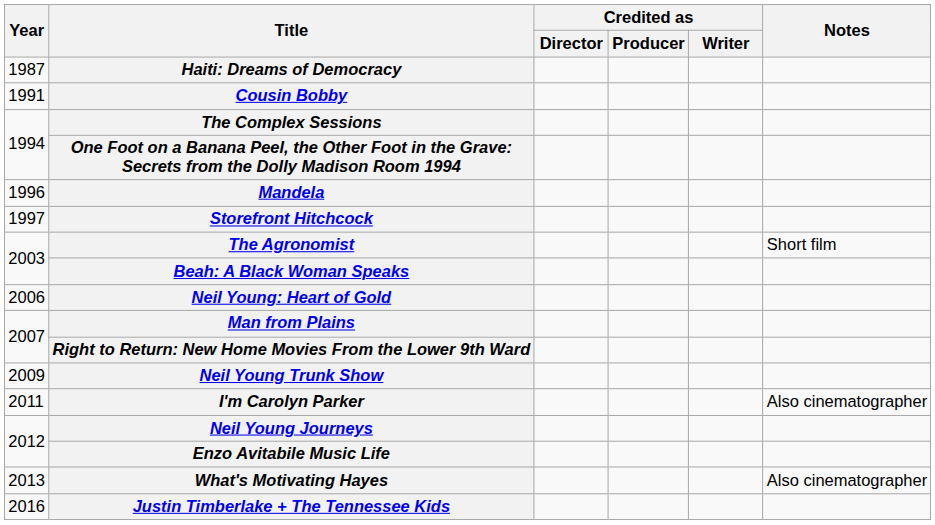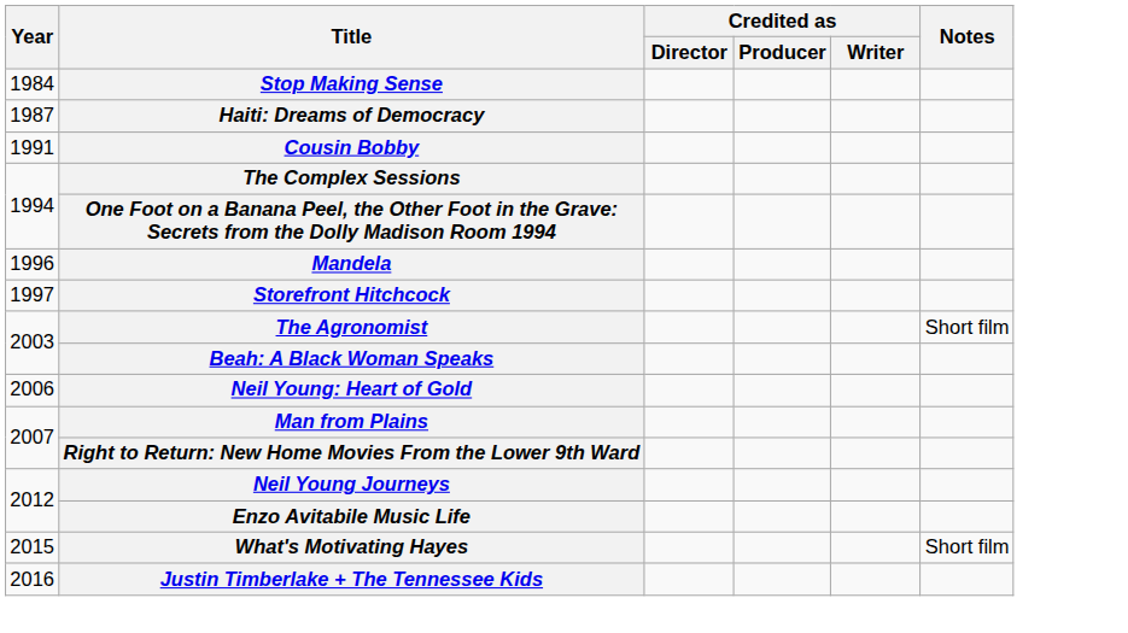 <table class="wikitable plainrowheaders">
 <tr>
 <th rowspan="2" scope="col">Year</th>
 <th rowspan="2" scope="col">Title</th>
 <th colspan="3" scope="col">Credited as</th>
 <th rowspan="2" scope="col" class="unsortable">Notes</th>
 </tr>
 <tr>
 <th width=65>Director</th>
 <th width=65>Producer</th>
 <th width=65>Writer</th>
+</tr>
+<tr>
+<td>1984</td>
+<th scope="row"><em><a href='#'>Stop Making Sense</a></em></th>
+<td></td>
+<td></td>
+<td></td>
+<td></td>
 </tr>
 <tr>
 <td>1987</td>
 <th scope="row"><em>Haiti: Dreams of Democracy</em></th>
 <td></td>
 <td></td>
 <td></td>
 <td></td>
 </tr>
 <tr>
 <td>1991</td>
 <th scope="row"><em><a href='#'>Cousin Bobby</a></em></th>
 <td></td>
 <td></td>
 <td></td>
 <td></td>
 </tr>
 <tr>
 <td rowspan=2>1994</td>
 <th scope="row"><em>The Complex Sessions</em></th>
 <td></td>
 <td></td>
 <td></td>
 <td></td>
 </tr>
 <tr>
 <th scope="row"><em>One Foot on a Banana Peel, the Other Foot in the Grave:<br>Secrets from the Dolly Madison Room 1994</em></th>
 <td></td>
 <td></td>
 <td></td>
 <td></td>
 </tr>
 <tr>
 <td>1996</td>
 <th scope="row"><em><a href='#'>Mandela</a></em></th>
 <td></td>
 <td></td>
 <td></td>
 <td></td>
 </tr>
 <tr>
 <td>1997</td>
 <th scope="row"><em><a href='#'>Storefront Hitchcock</a></em></th>
 <td></td>
 <td></td>
 <td></td>
 <td></td>
 </tr>
 <tr>
 <td rowspan=2>2003</td>
 <th scope="row"><em><a href='#'>The Agronomist</a></em></th>
 <td></td>
 <td></td>
 <td></td>
 <td>Short film</td>
 </tr>
 <tr>
 <th scope="row"><em><a href='#'>Beah: A Black Woman Speaks</a></em></th>
 <td></td>
 <td></td>
 <td></td>
 <td></td>
 </tr>
 <tr>
 <td>2006</td>
 <th scope="row"><em><a href='#'>Neil Young: Heart of Gold</a></em></th>
 <td></td>
 <td></td>
 <td></td>
 <td></td>
 </tr>
 <tr>
 <td rowspan=2>2007</td>
 <th scope="row"><em><a href='#'>Man from Plains</a></em></th>
 <td></td>
 <td></td>
 <td></td>
 <td></td>
 </tr>
 <tr>
 <th scope="row"><em>Right to Return: New Home Movies From the Lower 9th Ward</em></th>
 <td></td>
 <td></td>
 <td></td>
 <td></td>
 </tr>
 <tr>
-<td>2009</td>
-<th scope="row"><em><a href='#'>Neil Young Trunk Show</a></em></th>
-<td></td>
-<td></td>
-<td></td>
-<td></td>
-</tr>
-<tr>
-<td>2011</td>
-<th scope="row"><em>I'm Carolyn Parker</em></th>
-<td></td>
-<td></td>
-<td></td>
-<td>Also cinematographer</td>
-</tr>
-<tr>
 <td rowspan=2>2012</td>
 <th scope="row"><em><a href='#'>Neil Young Journeys</a></em></th>
 <td></td>
 <td></td>
 <td></td>
 <td></td>
 </tr>
 <tr>
 <th scope="row"><em>Enzo Avitabile Music Life</em></th>
 <td></td>
 <td></td>
 <td></td>
 <td></td>
 </tr>
 <tr>
-<td>2013</td>
+<td>2015</td>
 <th scope="row"><em>What's Motivating Hayes</em></th>
 <td></td>
 <td></td>
 <td></td>
-<td>Also cinematographer</td>
+<td>Short film</td>
 </tr>
 <tr>
 <td>2016</td>
 <th scope="row"><em><a href='#'>Justin Timberlake + The Tennessee Kids</a></em></th>
 <td></td>
 <td></td>
 <td></td>
 <td></td>
 </tr>
 </table>
